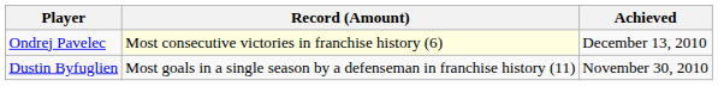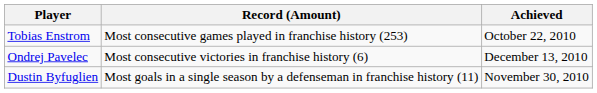 <table class="wikitable" border="1">
 <tr align="center">
 <th>Player</th>
 <th>Record (Amount)</th>
 <th>Achieved</th>
 </tr>
 <tr>
+<td><a href='#'>Tobias Enstrom</a></td>
+<td>Most consecutive games played in franchise history (253)</td>
+<td>October 22, 2010</td>
+</tr>
+<tr>
 <td><a href='#'>Ondrej Pavelec</a></td>
-<td style="background: lightyellow;">Most consecutive victories in franchise history (6)</td>
+<td>Most consecutive victories in franchise history (6)</td>
 <td>December 13, 2010</td>
 </tr>
 <tr>
 <td><a href='#'>Dustin Byfuglien</a></td>
 <td>Most goals in a single season by a defenseman in franchise history (11)</td>
 <td>November 30, 2010</td>
 </tr>
 </table>
